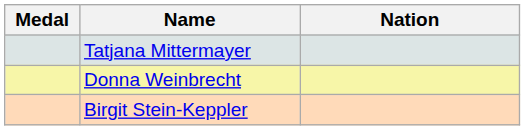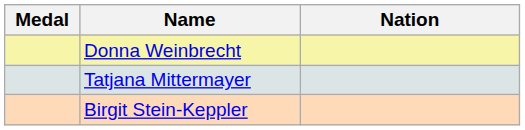 <table class=wikitable style="border:1px solid #AAAAAA;font-size:90%">
 <tr bgcolor="#E4E4E4">
 <th width=50>Medal</th>
 <th width=160>Name</th>
 <th width=160>Nation</th>
 </tr>
+<tr bgcolor="#F7F6A8">
+<td align="center"></td>
+<td><a href='#'>Donna Weinbrecht</a></td>
+<td></td>
+</tr>
 <tr bgcolor="#DCE5E5">
 <td align="center"></td>
 <td><a href='#'>Tatjana Mittermayer</a></td>
-<td></td>
-</tr>
-<tr bgcolor="#F7F6A8">
-<td align="center"></td>
-<td><a href='#'>Donna Weinbrecht</a></td>
 <td></td>
 </tr>
 <tr bgcolor="#FFDAB9">
 <td align="center"></td>
 <td><a href='#'>Birgit Stein-Keppler</a></td>
 <td></td>
 </tr>
 </table>
